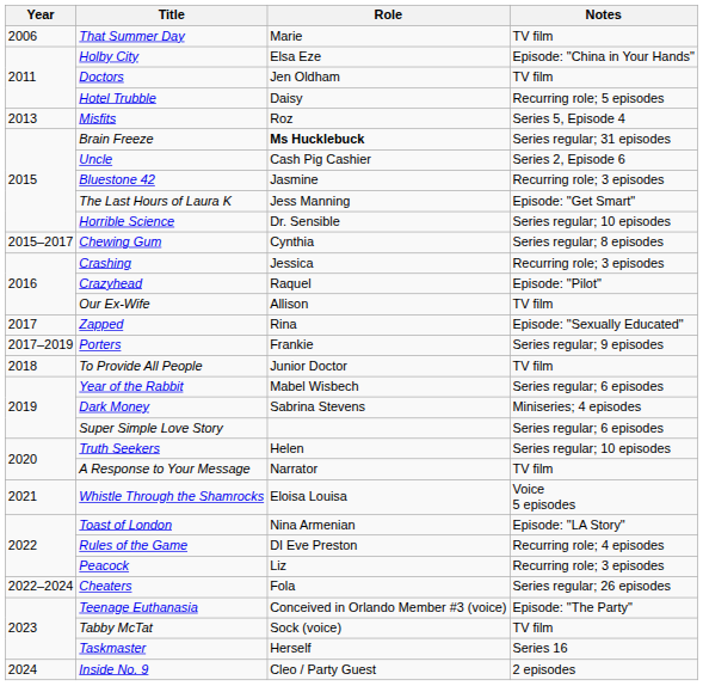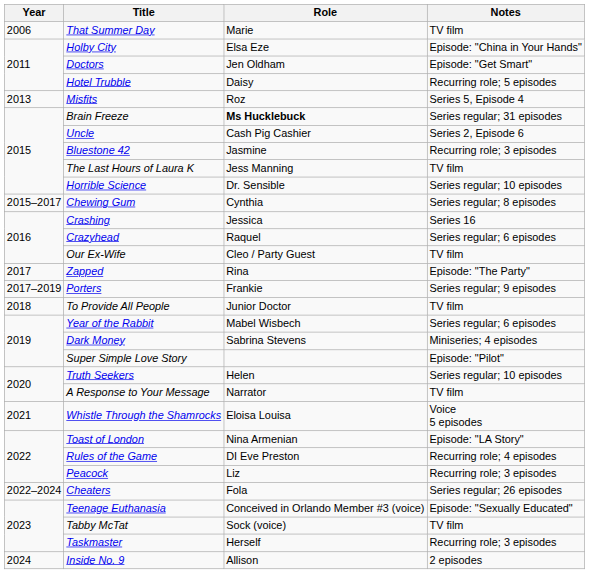 <table class="wikitable sortable">
 <tr>
 <th>Year</th>
 <th>Title</th>
 <th>Role</th>
 <th class="unsortable">Notes</th>
 </tr>
 <tr>
 <td>2006</td>
 <td><em><a href='#'>That Summer Day</a></em></td>
 <td>Marie</td>
 <td>TV film</td>
 </tr>
 <tr>
 <td rowspan="3">2011</td>
 <td><em><a href='#'>Holby City</a></em></td>
 <td>Elsa Eze</td>
 <td>Episode: "China in Your Hands"</td>
 </tr>
 <tr>
 <td><em><a href='#'>Doctors</a></em></td>
 <td>Jen Oldham</td>
-<td>TV film</td>
+<td>Episode: "Get Smart"</td>
 </tr>
 <tr>
 <td><em><a href='#'>Hotel Trubble</a></em></td>
 <td>Daisy</td>
 <td>Recurring role; 5 episodes</td>
 </tr>
 <tr>
 <td>2013</td>
 <td><em><a href='#'>Misfits</a></em></td>
 <td>Roz</td>
 <td>Series 5, Episode 4</td>
 </tr>
 <tr>
 <td rowspan="5">2015</td>
 <td><em>Brain Freeze</em></td>
 <td><strong>Ms Hucklebuck</strong></td>
 <td>Series regular; 31 episodes</td>
 </tr>
 <tr>
 <td><em><a href='#'>Uncle</a></em></td>
 <td>Cash Pig Cashier</td>
 <td>Series 2, Episode 6</td>
 </tr>
 <tr>
 <td><em><a href='#'>Bluestone 42</a></em></td>
 <td>Jasmine</td>
 <td>Recurring role; 3 episodes</td>
 </tr>
 <tr>
 <td><em>The Last Hours of Laura K</em></td>
 <td>Jess Manning</td>
-<td>Episode: "Get Smart"</td>
+<td>TV film</td>
 </tr>
 <tr>
 <td><em><a href='#'>Horrible Science</a></em></td>
 <td>Dr. Sensible</td>
 <td>Series regular; 10 episodes</td>
 </tr>
 <tr>
 <td>2015–2017</td>
 <td><em><a href='#'>Chewing Gum</a></em></td>
 <td>Cynthia</td>
 <td>Series regular; 8 episodes</td>
 </tr>
 <tr>
 <td rowspan="3">2016</td>
 <td><em><a href='#'>Crashing</a></em></td>
 <td>Jessica</td>
-<td>Recurring role; 3 episodes</td>
+<td>Series 16</td>
 </tr>
 <tr>
 <td><em><a href='#'>Crazyhead</a></em></td>
 <td>Raquel</td>
-<td>Episode: "Pilot"</td>
+<td>Series regular; 6 episodes</td>
 </tr>
 <tr>
 <td><em>Our Ex-Wife</em></td>
-<td>Allison</td>
+<td>Cleo / Party Guest</td>
 <td>TV film</td>
 </tr>
 <tr>
 <td>2017</td>
 <td><em><a href='#'>Zapped</a></em></td>
 <td>Rina</td>
-<td>Episode: "Sexually Educated"</td>
+<td>Episode: "The Party"</td>
 </tr>
 <tr>
 <td>2017–2019</td>
 <td><em><a href='#'>Porters</a></em></td>
 <td>Frankie</td>
 <td>Series regular; 9 episodes</td>
 </tr>
 <tr>
 <td>2018</td>
 <td><em>To Provide All People</em></td>
 <td>Junior Doctor</td>
 <td>TV film</td>
 </tr>
 <tr>
 <td rowspan="3">2019</td>
 <td><em><a href='#'>Year of the Rabbit</a></em></td>
 <td>Mabel Wisbech</td>
 <td>Series regular; 6 episodes</td>
 </tr>
 <tr>
 <td><em><a href='#'>Dark Money</a></em></td>
 <td>Sabrina Stevens</td>
 <td>Miniseries; 4 episodes</td>
 </tr>
 <tr>
 <td><em>Super Simple Love Story</em></td>
 <td></td>
-<td>Series regular; 6 episodes</td>
+<td>Episode: "Pilot"</td>
 </tr>
 <tr>
 <td rowspan="2">2020</td>
 <td><em><a href='#'>Truth Seekers</a></em></td>
 <td>Helen</td>
 <td>Series regular; 10 episodes</td>
 </tr>
 <tr>
 <td><em>A Response to Your Message</em></td>
 <td>Narrator</td>
 <td>TV film</td>
 </tr>
 <tr>
 <td>2021</td>
 <td><em><a href='#'>Whistle Through the Shamrocks</a></em></td>
 <td>Eloisa Louisa</td>
 <td>Voice<br>5 episodes</td>
 </tr>
 <tr>
 <td rowspan="3">2022</td>
 <td><em><a href='#'>Toast of London</a></em></td>
 <td>Nina Armenian</td>
 <td>Episode: "LA Story"</td>
 </tr>
 <tr>
 <td><em><a href='#'>Rules of the Game</a></em></td>
 <td>DI Eve Preston</td>
 <td>Recurring role; 4 episodes</td>
 </tr>
 <tr>
 <td><em><a href='#'>Peacock</a></em></td>
 <td>Liz</td>
 <td>Recurring role; 3 episodes</td>
 </tr>
 <tr>
 <td>2022–2024</td>
 <td><em><a href='#'>Cheaters</a></em></td>
 <td>Fola</td>
 <td>Series regular; 26 episodes</td>
 </tr>
 <tr>
 <td rowspan="3">2023</td>
 <td><em><a href='#'>Teenage Euthanasia</a></em></td>
 <td>Conceived in Orlando Member #3 (voice)</td>
-<td>Episode: "The Party"</td>
+<td>Episode: "Sexually Educated"</td>
 </tr>
 <tr>
 <td><em>Tabby McTat</em></td>
 <td>Sock (voice)</td>
 <td>TV film</td>
 </tr>
 <tr>
 <td><em><a href='#'>Taskmaster</a></em></td>
 <td>Herself</td>
-<td>Series 16</td>
+<td>Recurring role; 3 episodes</td>
 </tr>
 <tr>
 <td>2024</td>
 <td><em><a href='#'>Inside No. 9</a></em></td>
-<td>Cleo / Party Guest</td>
+<td>Allison</td>
 <td>2 episodes</td>
 </tr>
 </table>
